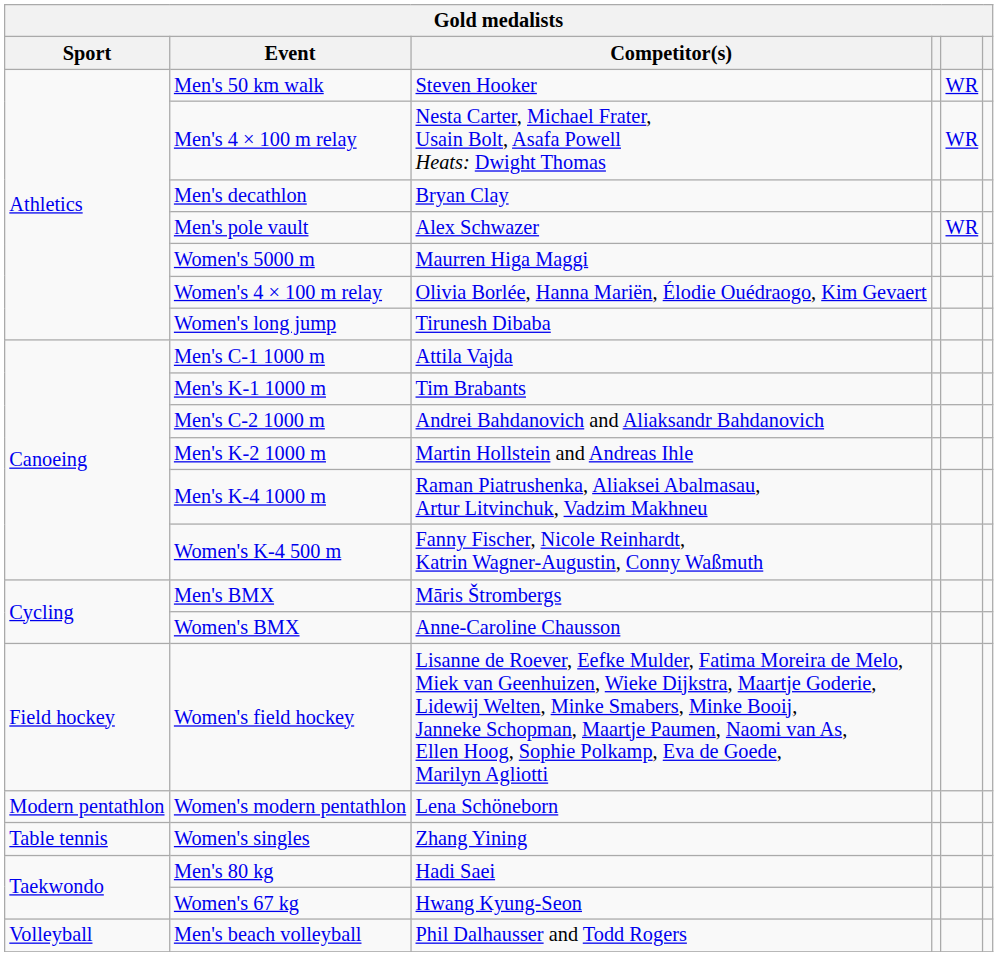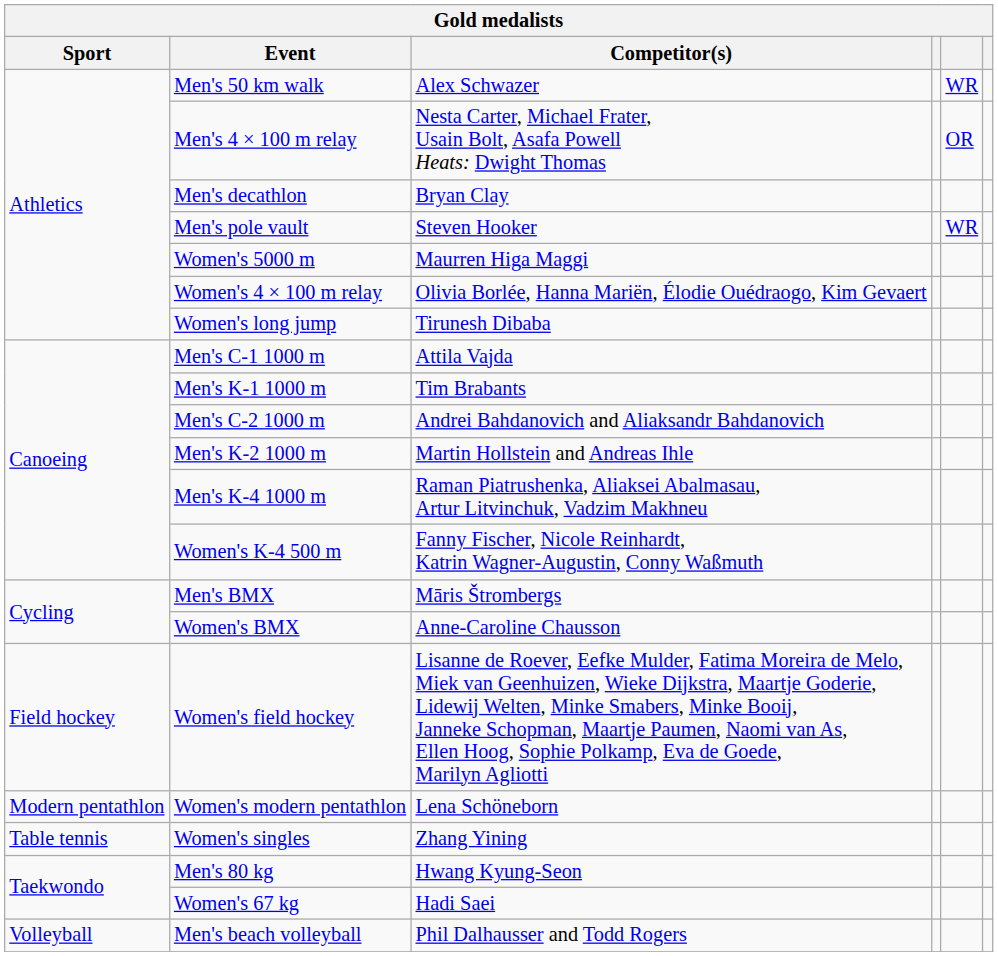 <table class="wikitable">
 <tr>
 <th colspan="6">Gold medalists</th>
 </tr>
 <tr>
 <th>Sport</th>
 <th>Event</th>
 <th>Competitor(s)</th>
 <th></th>
 <th></th>
 <th></th>
 </tr>
 <tr>
 <td rowspan=7><a href='#'>Athletics</a></td>
 <td><a href='#'>Men's 50 km walk</a></td>
-<td><a href='#'>Steven Hooker</a></td>
+<td><a href='#'>Alex Schwazer</a></td>
 <td></td>
 <td><a href='#'>WR</a></td>
 <td></td>
 </tr>
 <tr>
 <td><a href='#'>Men's 4 × 100 m relay</a></td>
 <td><span><a href='#'>Nesta Carter</a>, <a href='#'>Michael Frater</a>,<br> <a href='#'>Usain Bolt</a>, <a href='#'>Asafa Powell</a><br><em>Heats:</em> <a href='#'>Dwight Thomas</a></span></td>
 <td></td>
-<td><a href='#'>WR</a></td>
+<td><a href='#'>OR</a></td>
 <td></td>
 </tr>
 <tr>
 <td><a href='#'>Men's decathlon</a></td>
 <td><a href='#'>Bryan Clay</a></td>
 <td></td>
 <td></td>
 <td></td>
 </tr>
 <tr>
 <td><a href='#'>Men's pole vault</a></td>
-<td><a href='#'>Alex Schwazer</a></td>
+<td><a href='#'>Steven Hooker</a></td>
 <td></td>
 <td><a href='#'>WR</a></td>
 <td></td>
 </tr>
 <tr>
 <td><a href='#'>Women's 5000 m</a></td>
 <td><a href='#'>Maurren Higa Maggi</a></td>
 <td></td>
 <td></td>
 <td></td>
 </tr>
 <tr>
 <td><a href='#'>Women's 4 × 100 m relay</a></td>
 <td><span><a href='#'>Olivia Borlée</a>, <a href='#'>Hanna Mariën</a>, <a href='#'>Élodie Ouédraogo</a>, <a href='#'>Kim Gevaert</a></span></td>
 <td></td>
 <td></td>
 <td></td>
 </tr>
 <tr>
 <td><a href='#'>Women's long jump</a></td>
 <td><a href='#'>Tirunesh Dibaba</a></td>
 <td></td>
 <td></td>
 <td></td>
 </tr>
 <tr>
 <td rowspan=6><a href='#'>Canoeing</a></td>
 <td><a href='#'>Men's C-1 1000 m</a></td>
 <td><a href='#'>Attila Vajda</a></td>
 <td></td>
 <td></td>
 <td></td>
 </tr>
 <tr>
 <td><a href='#'>Men's K-1 1000 m</a></td>
 <td><a href='#'>Tim Brabants</a></td>
 <td></td>
 <td></td>
 <td></td>
 </tr>
 <tr>
 <td><a href='#'>Men's C-2 1000 m</a></td>
 <td><a href='#'>Andrei Bahdanovich</a> and <a href='#'>Aliaksandr Bahdanovich</a></td>
 <td></td>
 <td></td>
 <td></td>
 </tr>
 <tr>
 <td><a href='#'>Men's K-2 1000 m</a></td>
 <td><a href='#'>Martin Hollstein</a> and <a href='#'>Andreas Ihle</a></td>
 <td></td>
 <td></td>
 <td></td>
 </tr>
 <tr>
 <td><a href='#'>Men's K-4 1000 m</a></td>
 <td><span><a href='#'>Raman Piatrushenka</a>, <a href='#'>Aliaksei Abalmasau</a>,<br><a href='#'>Artur Litvinchuk</a>, <a href='#'>Vadzim Makhneu</a></span></td>
 <td></td>
 <td></td>
 <td></td>
 </tr>
 <tr>
 <td><a href='#'>Women's K-4 500 m</a></td>
 <td><span><a href='#'>Fanny Fischer</a>, <a href='#'>Nicole Reinhardt</a>,<br><a href='#'>Katrin Wagner-Augustin</a>, <a href='#'>Conny Waßmuth</a></span></td>
 <td></td>
 <td></td>
 <td></td>
 </tr>
 <tr>
 <td rowspan=2><a href='#'>Cycling</a></td>
 <td><a href='#'>Men's BMX</a></td>
 <td><a href='#'>Māris Štrombergs</a></td>
 <td></td>
 <td></td>
 <td></td>
 </tr>
 <tr>
 <td><a href='#'>Women's BMX</a></td>
 <td><a href='#'>Anne-Caroline Chausson</a></td>
 <td></td>
 <td></td>
 <td></td>
 </tr>
 <tr>
 <td><a href='#'>Field hockey</a></td>
 <td><a href='#'>Women's field hockey</a></td>
 <td><span><a href='#'>Lisanne de Roever</a>, <a href='#'>Eefke Mulder</a>, <a href='#'>Fatima Moreira de Melo</a>,<br> <a href='#'>Miek van Geenhuizen</a>, <a href='#'>Wieke Dijkstra</a>, <a href='#'>Maartje Goderie</a>,<br> <a href='#'>Lidewij Welten</a>, <a href='#'>Minke Smabers</a>, <a href='#'>Minke Booij</a>,<br> <a href='#'>Janneke Schopman</a>, <a href='#'>Maartje Paumen</a>, <a href='#'>Naomi van As</a>,<br> <a href='#'>Ellen Hoog</a>, <a href='#'>Sophie Polkamp</a>, <a href='#'>Eva de Goede</a>,<br> <a href='#'>Marilyn Agliotti</a></span></td>
 <td></td>
 <td></td>
 <td></td>
 </tr>
 <tr>
 <td><a href='#'>Modern pentathlon</a></td>
 <td><a href='#'>Women's modern pentathlon</a></td>
 <td><a href='#'>Lena Schöneborn</a></td>
 <td></td>
 <td></td>
 <td></td>
 </tr>
 <tr>
 <td><a href='#'>Table tennis</a></td>
 <td><a href='#'>Women's singles</a></td>
 <td><a href='#'>Zhang Yining</a></td>
 <td></td>
 <td></td>
 <td></td>
 </tr>
 <tr>
 <td rowspan=2><a href='#'>Taekwondo</a></td>
 <td><a href='#'>Men's 80 kg</a></td>
-<td><a href='#'>Hadi Saei</a></td>
+<td><a href='#'>Hwang Kyung-Seon</a></td>
 <td></td>
 <td></td>
 <td></td>
 </tr>
 <tr>
 <td><a href='#'>Women's 67 kg</a></td>
-<td><a href='#'>Hwang Kyung-Seon</a></td>
+<td><a href='#'>Hadi Saei</a></td>
 <td></td>
 <td></td>
 <td></td>
 </tr>
 <tr>
 <td><a href='#'>Volleyball</a></td>
 <td><a href='#'>Men's beach volleyball</a></td>
 <td><a href='#'>Phil Dalhausser</a> and <a href='#'>Todd Rogers</a></td>
 <td></td>
 <td></td>
 <td></td>
 </tr>
 <tr>
 </tr>
 </table>
